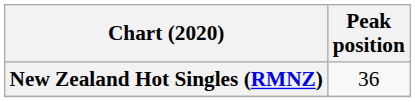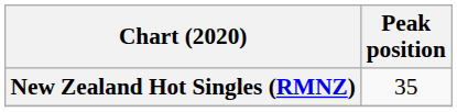 <table class="wikitable sortable plainrowheaders" style="text-align:center">
 <tr>
 <th scope="col">Chart (2020)</th>
 <th scope="col">Peak<br>position</th>
 </tr>
 <tr>
 <th scope="row">New Zealand Hot Singles (<a href='#'>RMNZ</a>)</th>
-<td>36</td>
+<td>35</td>
 </tr>
 <tr>
 </tr>
 </table>
